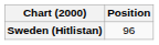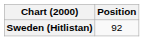 <table class="wikitable plainrowheaders" style="text-align:center">
 <tr>
 <th scope="col">Chart (2000)</th>
 <th scope="col">Position</th>
 </tr>
 <tr>
 <th scope="row">Sweden (Hitlistan)</th>
-<td>96</td>
+<td>92</td>
 </tr>
 </table>
